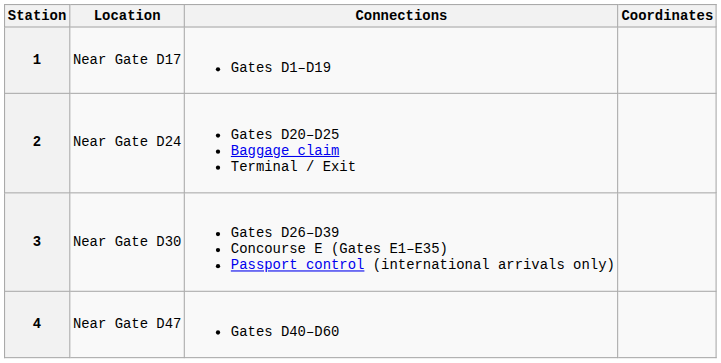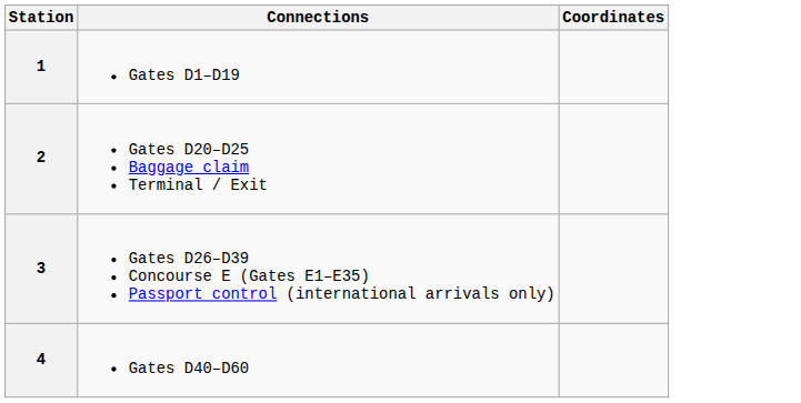 <table class="wikitable">
 <tr>
 <th scope="col">Station</th>
-<th scope="col">Location</th>
 <th scope="col">Connections</th>
 <th scope="col">Coordinates</th>
 </tr>
 <tr>
 <th scope="row">1</th>
-<td>Near Gate D17</td>
 <td><br><ul><li>Gates D1–D19</li></ul></td>
 <td></td>
 </tr>
 <tr>
 <th scope="row">2</th>
-<td>Near Gate D24</td>
 <td><br><ul><li>Gates D20–D25</li><li><a href='#'>Baggage claim</a></li><li>Terminal / Exit</li></ul></td>
 <td></td>
 </tr>
 <tr>
 <th scope="row">3</th>
-<td>Near Gate D30</td>
 <td><br><ul><li>Gates D26–D39</li><li>Concourse E (Gates E1–E35)</li><li><a href='#'>Passport control</a> (international arrivals only)</li></ul></td>
 <td></td>
 </tr>
 <tr>
 <th scope="row">4</th>
-<td>Near Gate D47</td>
 <td><br><ul><li>Gates D40–D60</li></ul></td>
 <td></td>
 </tr>
 </table>
